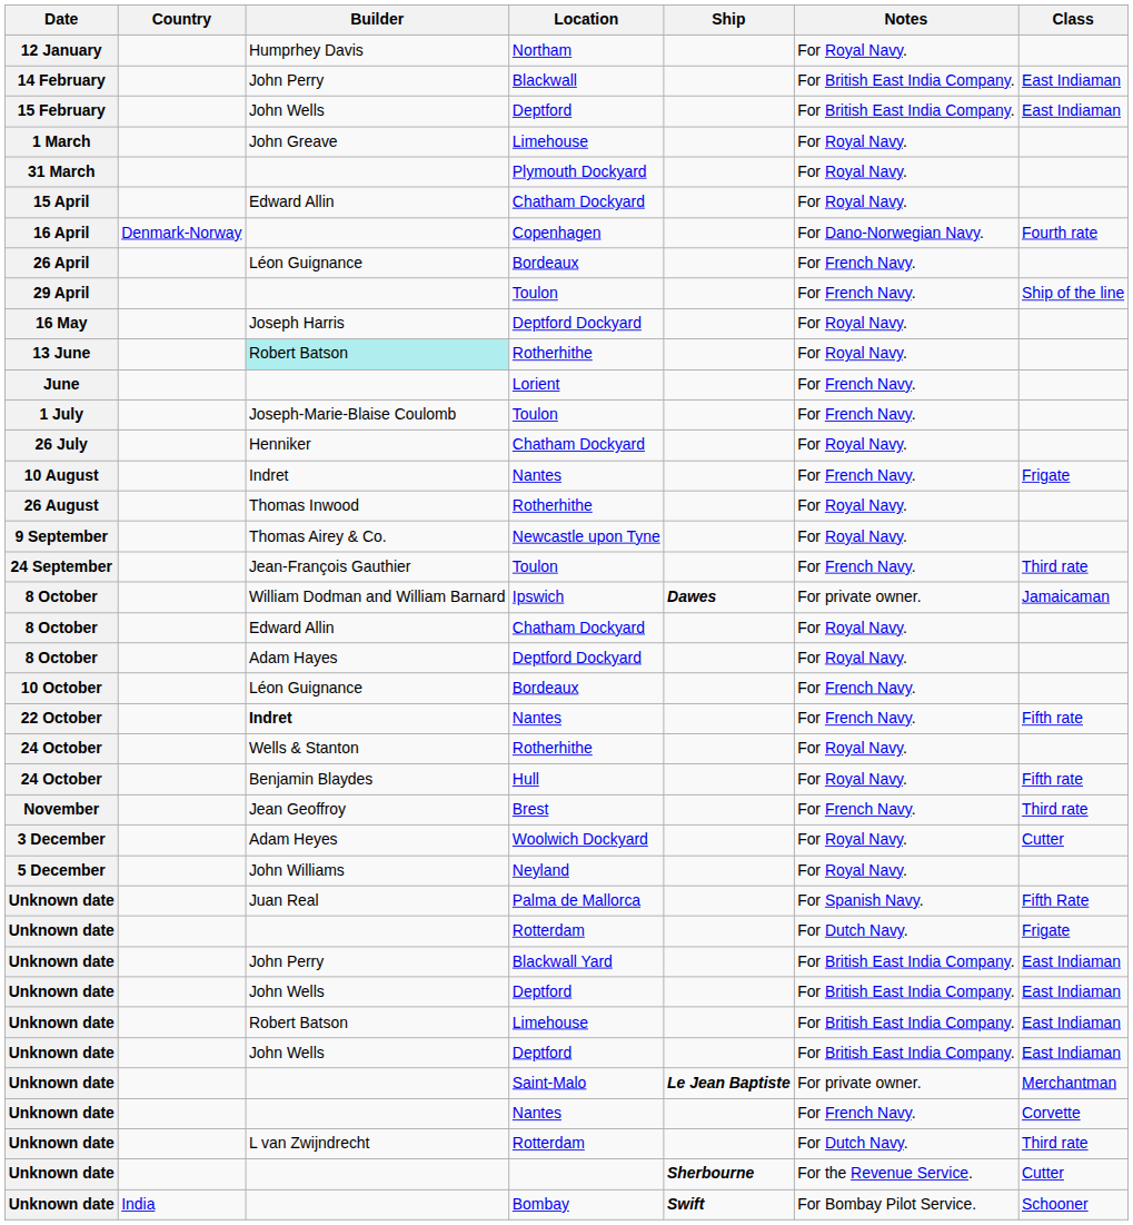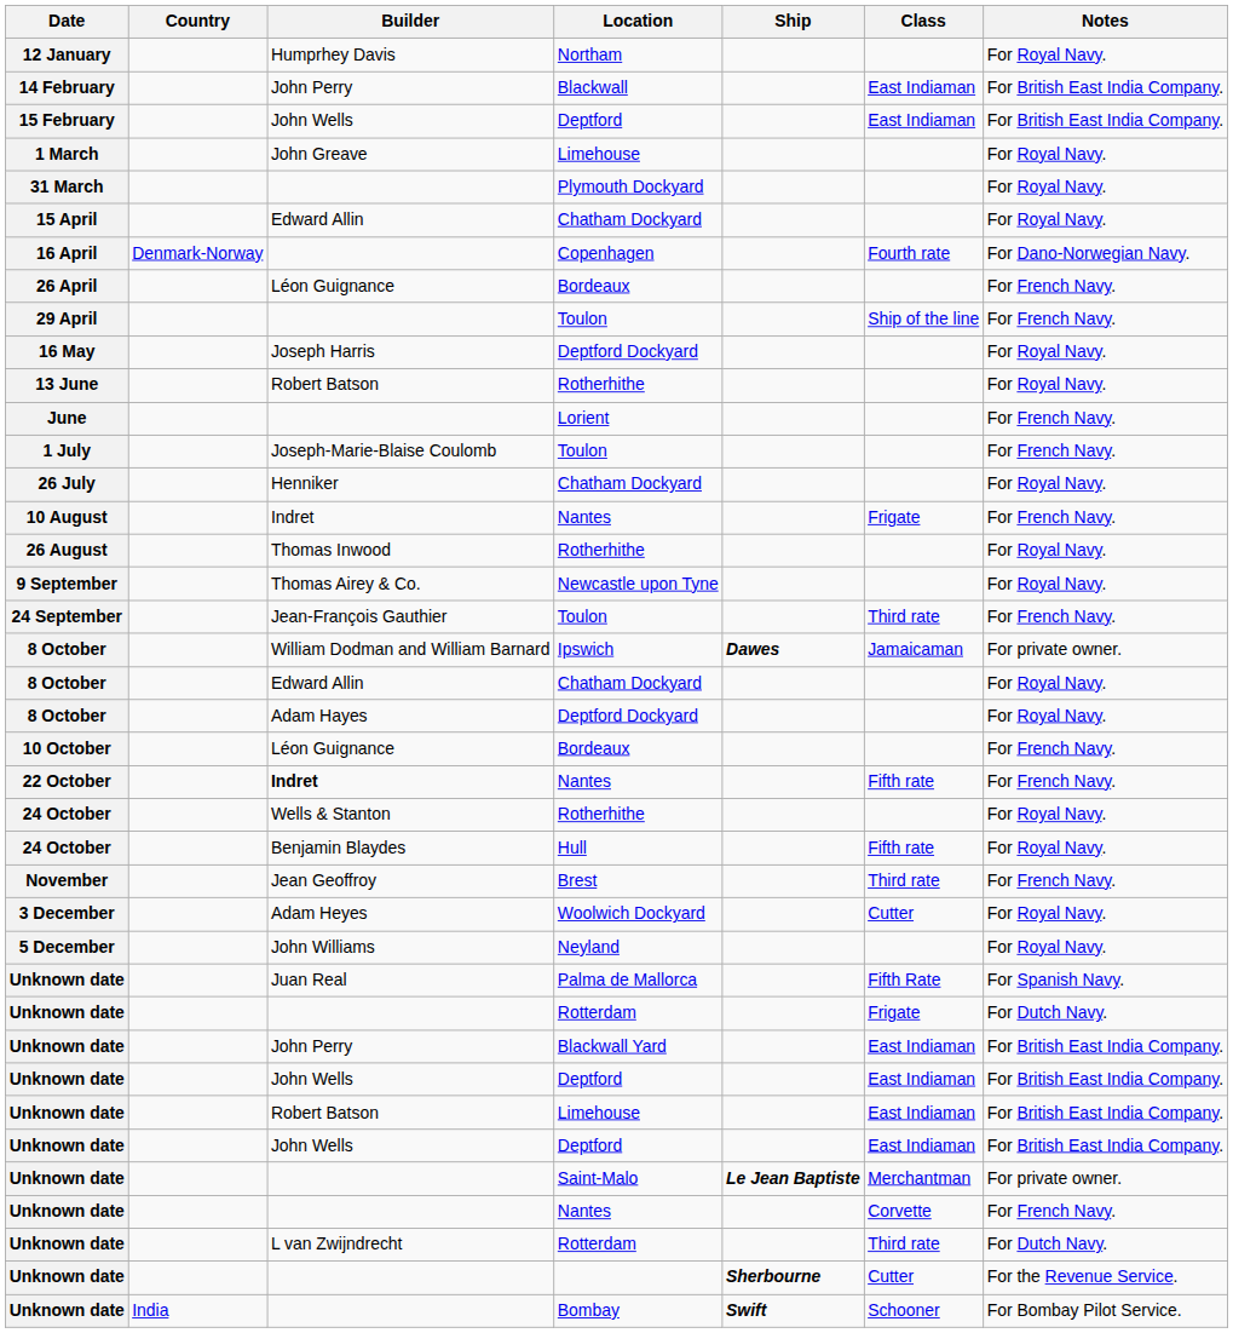 <table class="wikitable sortable" style="font-size:1.00em; line-height:1.5em;">
 <tr>
 <th>Date</th>
 <th>Country</th>
 <th>Builder</th>
 <th>Location</th>
 <th>Ship</th>
+<th>Class</th>
 <th>Notes</th>
-<th>Class</th>
 </tr>
 <tr ---->
 <th>12 January</th>
 <td></td>
 <td>Humprhey Davis</td>
 <td><a href='#'>Northam</a></td>
 <td><strong></strong></td>
+<td></td>
 <td>For <a href='#'>Royal Navy</a>.</td>
-<td></td>
 </tr>
 <tr ---->
 <th>14 February</th>
 <td></td>
 <td>John Perry</td>
 <td><a href='#'>Blackwall</a></td>
 <td><strong></strong></td>
+<td><a href='#'>East Indiaman</a></td>
 <td>For <a href='#'>British East India Company</a>.</td>
-<td><a href='#'>East Indiaman</a></td>
 </tr>
 <tr ---->
 <th>15 February</th>
 <td></td>
 <td>John Wells</td>
 <td><a href='#'>Deptford</a></td>
 <td><strong></strong></td>
+<td><a href='#'>East Indiaman</a></td>
 <td>For <a href='#'>British East India Company</a>.</td>
-<td><a href='#'>East Indiaman</a></td>
 </tr>
 <tr ---->
 <th>1 March</th>
 <td></td>
 <td>John Greave</td>
 <td><a href='#'>Limehouse</a></td>
 <td><strong></strong></td>
+<td></td>
 <td>For <a href='#'>Royal Navy</a>.</td>
-<td></td>
 </tr>
 <tr ---->
 <th>31 March</th>
 <td></td>
 <td></td>
 <td><a href='#'>Plymouth Dockyard</a></td>
 <td><strong></strong></td>
+<td></td>
 <td>For <a href='#'>Royal Navy</a>.</td>
-<td></td>
 </tr>
 <tr ---->
 <th>15 April</th>
 <td></td>
 <td>Edward Allin</td>
 <td><a href='#'>Chatham Dockyard</a></td>
 <td><strong></strong></td>
+<td></td>
 <td>For <a href='#'>Royal Navy</a>.</td>
-<td></td>
 </tr>
 <tr ---->
 <th>16 April</th>
 <td> <a href='#'>Denmark-Norway</a></td>
 <td></td>
 <td><a href='#'>Copenhagen</a></td>
 <td><strong></strong></td>
+<td><a href='#'>Fourth rate</a></td>
 <td>For <a href='#'>Dano-Norwegian Navy</a>.</td>
-<td><a href='#'>Fourth rate</a></td>
 </tr>
 <tr ---->
 <th>26 April</th>
 <td></td>
 <td>Léon Guignance</td>
 <td><a href='#'>Bordeaux</a></td>
 <td><strong></strong></td>
+<td></td>
 <td>For <a href='#'>French Navy</a>.</td>
-<td></td>
 </tr>
 <tr ---->
 <th>29 April</th>
 <td></td>
 <td></td>
 <td><a href='#'>Toulon</a></td>
 <td><strong></strong></td>
+<td><a href='#'>Ship of the line</a></td>
 <td>For <a href='#'>French Navy</a>.</td>
-<td><a href='#'>Ship of the line</a></td>
 </tr>
 <tr ---->
 <th>16 May</th>
 <td></td>
 <td>Joseph Harris</td>
 <td><a href='#'>Deptford Dockyard</a></td>
 <td><strong></strong></td>
+<td></td>
 <td>For <a href='#'>Royal Navy</a>.</td>
-<td></td>
 </tr>
 <tr ---->
 <th>13 June</th>
 <td></td>
-<td style="background: paleturquoise;">Robert Batson</td>
+<td>Robert Batson</td>
 <td><a href='#'>Rotherhithe</a></td>
 <td><strong></strong></td>
+<td></td>
 <td>For <a href='#'>Royal Navy</a>.</td>
-<td></td>
 </tr>
 <tr ---->
 <th>June</th>
 <td></td>
 <td></td>
 <td><a href='#'>Lorient</a></td>
 <td><strong></strong></td>
+<td></td>
 <td>For <a href='#'>French Navy</a>.</td>
-<td></td>
 </tr>
 <tr ---->
 <th>1 July</th>
 <td></td>
 <td>Joseph-Marie-Blaise Coulomb</td>
 <td><a href='#'>Toulon</a></td>
 <td><strong></strong></td>
+<td></td>
 <td>For <a href='#'>French Navy</a>.</td>
-<td></td>
 </tr>
 <tr ---->
 <th>26 July</th>
 <td></td>
 <td>Henniker</td>
 <td><a href='#'>Chatham Dockyard</a></td>
 <td><strong></strong></td>
+<td></td>
 <td>For <a href='#'>Royal Navy</a>.</td>
-<td></td>
 </tr>
 <tr ---->
 <th>10 August</th>
 <td></td>
 <td>Indret</td>
 <td><a href='#'>Nantes</a></td>
 <td><strong></strong></td>
+<td><a href='#'>Frigate</a></td>
 <td>For <a href='#'>French Navy</a>.</td>
-<td><a href='#'>Frigate</a></td>
 </tr>
 <tr ---->
 <th>26 August</th>
 <td></td>
 <td>Thomas Inwood</td>
 <td><a href='#'>Rotherhithe</a></td>
 <td><strong></strong></td>
+<td></td>
 <td>For <a href='#'>Royal Navy</a>.</td>
-<td></td>
 </tr>
 <tr ---->
 <th>9 September</th>
 <td></td>
 <td>Thomas Airey & Co.</td>
 <td><a href='#'>Newcastle upon Tyne</a></td>
 <td><strong></strong></td>
+<td></td>
 <td>For <a href='#'>Royal Navy</a>.</td>
-<td></td>
 </tr>
 <tr ---->
 <th>24 September</th>
 <td></td>
 <td>Jean-François Gauthier</td>
 <td><a href='#'>Toulon</a></td>
 <td><strong></strong></td>
+<td><a href='#'>Third rate</a></td>
 <td>For <a href='#'>French Navy</a>.</td>
-<td><a href='#'>Third rate</a></td>
 </tr>
 <tr ---->
 <th>8 October</th>
 <td></td>
 <td>William Dodman and William Barnard</td>
 <td><a href='#'>Ipswich</a></td>
 <td><strong><em>Dawes</em></strong></td>
+<td><a href='#'>Jamaicaman</a></td>
 <td>For private owner.</td>
-<td><a href='#'>Jamaicaman</a></td>
 </tr>
 <tr ---->
 <th>8 October</th>
 <td></td>
 <td>Edward Allin</td>
 <td><a href='#'>Chatham Dockyard</a></td>
 <td><strong></strong></td>
+<td></td>
 <td>For <a href='#'>Royal Navy</a>.</td>
-<td></td>
 </tr>
 <tr ---->
 <th>8 October</th>
 <td></td>
 <td>Adam Hayes</td>
 <td><a href='#'>Deptford Dockyard</a></td>
 <td><strong></strong></td>
+<td></td>
 <td>For <a href='#'>Royal Navy</a>.</td>
-<td></td>
 </tr>
 <tr ---->
 <th>10 October</th>
 <td></td>
 <td>Léon Guignance</td>
 <td><a href='#'>Bordeaux</a></td>
 <td><strong></strong></td>
+<td></td>
 <td>For <a href='#'>French Navy</a>.</td>
-<td></td>
 </tr>
 <tr ---->
 <th>22 October</th>
 <td></td>
 <td><strong>Indret</strong></td>
 <td><a href='#'>Nantes</a></td>
 <td><strong></strong></td>
+<td><a href='#'>Fifth rate</a></td>
 <td>For <a href='#'>French Navy</a>.</td>
-<td><a href='#'>Fifth rate</a></td>
 </tr>
 <tr ---->
 <th>24 October</th>
 <td></td>
 <td>Wells & Stanton</td>
 <td><a href='#'>Rotherhithe</a></td>
 <td><strong></strong></td>
+<td></td>
 <td>For <a href='#'>Royal Navy</a>.</td>
-<td></td>
 </tr>
 <tr ---->
 <th>24 October</th>
 <td></td>
 <td>Benjamin Blaydes</td>
 <td><a href='#'>Hull</a></td>
 <td><strong></strong></td>
+<td><a href='#'>Fifth rate</a></td>
 <td>For <a href='#'>Royal Navy</a>.</td>
-<td><a href='#'>Fifth rate</a></td>
 </tr>
 <tr ---->
 <th>November</th>
 <td></td>
 <td>Jean Geoffroy</td>
 <td><a href='#'>Brest</a></td>
 <td><strong></strong></td>
+<td><a href='#'>Third rate</a></td>
 <td>For <a href='#'>French Navy</a>.</td>
-<td><a href='#'>Third rate</a></td>
 </tr>
 <tr ---->
 <th>3 December</th>
 <td></td>
 <td>Adam Heyes</td>
 <td><a href='#'>Woolwich Dockyard</a></td>
 <td><strong></strong></td>
+<td><a href='#'>Cutter</a></td>
 <td>For <a href='#'>Royal Navy</a>.</td>
-<td><a href='#'>Cutter</a></td>
 </tr>
 <tr ---->
 <th>5 December</th>
 <td></td>
 <td>John Williams</td>
 <td><a href='#'>Neyland</a></td>
 <td><strong></strong></td>
+<td></td>
 <td>For <a href='#'>Royal Navy</a>.</td>
-<td></td>
 </tr>
 <tr ---->
 <th>Unknown date</th>
 <td></td>
 <td>Juan Real</td>
 <td><a href='#'>Palma de Mallorca</a></td>
 <td><strong></strong></td>
+<td><a href='#'>Fifth Rate</a></td>
 <td>For <a href='#'>Spanish Navy</a>.</td>
-<td><a href='#'>Fifth Rate</a></td>
 </tr>
 <tr ---->
 <th>Unknown date</th>
 <td></td>
 <td></td>
 <td><a href='#'>Rotterdam</a></td>
 <td><strong></strong></td>
+<td><a href='#'>Frigate</a></td>
 <td>For <a href='#'>Dutch Navy</a>.</td>
-<td><a href='#'>Frigate</a></td>
 </tr>
 <tr ---->
 <th>Unknown date</th>
 <td></td>
 <td>John Perry</td>
 <td><a href='#'>Blackwall Yard</a></td>
 <td><strong></strong></td>
+<td><a href='#'>East Indiaman</a></td>
 <td>For <a href='#'>British East India Company</a>.</td>
-<td><a href='#'>East Indiaman</a></td>
 </tr>
 <tr ---->
 <th>Unknown date</th>
 <td></td>
 <td>John Wells</td>
 <td><a href='#'>Deptford</a></td>
 <td><strong></strong></td>
+<td><a href='#'>East Indiaman</a></td>
 <td>For <a href='#'>British East India Company</a>.</td>
-<td><a href='#'>East Indiaman</a></td>
 </tr>
 <tr ---->
 <th>Unknown date</th>
 <td></td>
 <td>Robert Batson</td>
 <td><a href='#'>Limehouse</a></td>
 <td><strong></strong></td>
+<td><a href='#'>East Indiaman</a></td>
 <td>For <a href='#'>British East India Company</a>.</td>
-<td><a href='#'>East Indiaman</a></td>
 </tr>
 <tr ---->
 <th>Unknown date</th>
 <td></td>
 <td>John Wells</td>
 <td><a href='#'>Deptford</a></td>
 <td><strong></strong></td>
+<td><a href='#'>East Indiaman</a></td>
 <td>For <a href='#'>British East India Company</a>.</td>
-<td><a href='#'>East Indiaman</a></td>
 </tr>
 <tr ---->
 <th>Unknown date</th>
 <td></td>
 <td></td>
 <td><a href='#'>Saint-Malo</a></td>
 <td><strong><em>Le Jean Baptiste</em></strong></td>
+<td><a href='#'>Merchantman</a></td>
 <td>For private owner.</td>
-<td><a href='#'>Merchantman</a></td>
 </tr>
 <tr ---->
 <th>Unknown date</th>
 <td></td>
 <td></td>
 <td><a href='#'>Nantes</a></td>
 <td><strong></strong></td>
+<td><a href='#'>Corvette</a></td>
 <td>For <a href='#'>French Navy</a>.</td>
-<td><a href='#'>Corvette</a></td>
 </tr>
 <tr ---->
 <th>Unknown date</th>
 <td></td>
 <td>L van Zwijndrecht</td>
 <td><a href='#'>Rotterdam</a></td>
 <td><strong></strong></td>
+<td><a href='#'>Third rate</a></td>
 <td>For <a href='#'>Dutch Navy</a>.</td>
-<td><a href='#'>Third rate</a></td>
 </tr>
 <tr ---->
 <th>Unknown date</th>
 <td></td>
 <td></td>
 <td></td>
 <td><strong><em>Sherbourne</em></strong></td>
+<td><a href='#'>Cutter</a></td>
 <td>For the <a href='#'>Revenue Service</a>.</td>
-<td><a href='#'>Cutter</a></td>
 </tr>
 <tr ---->
 <th>Unknown date</th>
 <td> <a href='#'>India</a></td>
 <td></td>
 <td><a href='#'>Bombay</a></td>
 <td><strong><em>Swift</em></strong></td>
+<td><a href='#'>Schooner</a></td>
 <td>For Bombay Pilot Service.</td>
-<td><a href='#'>Schooner</a></td>
 </tr>
 </table>
